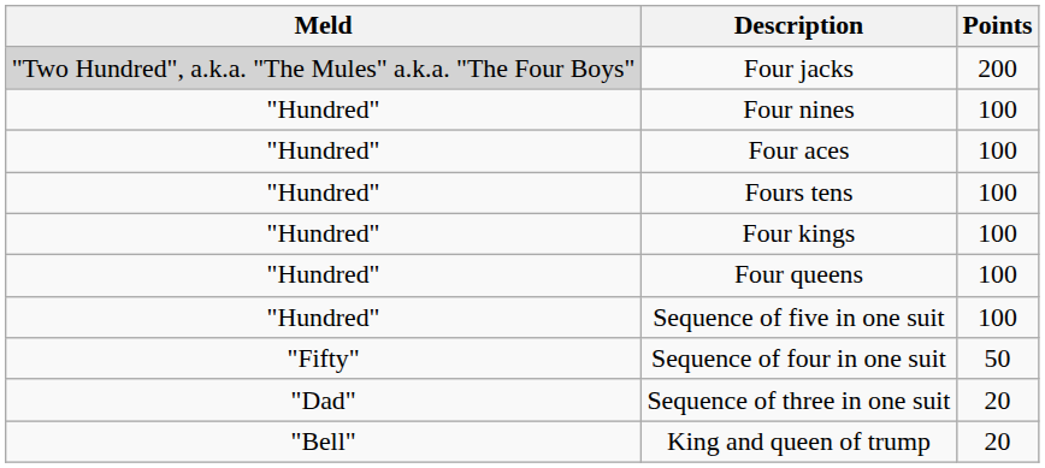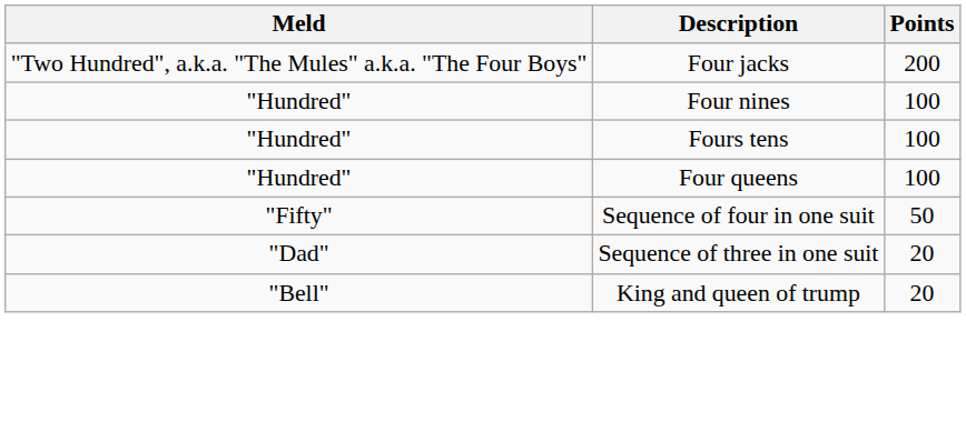 <table class="wikitable" style="text-align:center">
 <tr>
 <th>Meld</th>
 <th>Description</th>
 <th>Points</th>
 </tr>
 <tr>
-<td style="background: lightgrey;">"Two Hundred", a.k.a. "The Mules" a.k.a. "The Four Boys"</td>
+<td>"Two Hundred", a.k.a. "The Mules" a.k.a. "The Four Boys"</td>
 <td>Four jacks</td>
 <td>200</td>
 </tr>
 <tr>
 <td>"Hundred"</td>
 <td>Four nines</td>
 <td>100</td>
 </tr>
 <tr>
 <td>"Hundred"</td>
-<td>Four aces</td>
-<td>100</td>
-</tr>
-<tr>
-<td>"Hundred"</td>
 <td>Fours tens</td>
 <td>100</td>
 </tr>
 <tr>
 <td>"Hundred"</td>
-<td>Four kings</td>
-<td>100</td>
-</tr>
-<tr>
-<td>"Hundred"</td>
 <td>Four queens</td>
-<td>100</td>
-</tr>
-<tr>
-<td>"Hundred"</td>
-<td>Sequence of five in one suit</td>
 <td>100</td>
 </tr>
 <tr>
 <td>"Fifty"</td>
 <td>Sequence of four in one suit</td>
 <td>50</td>
 </tr>
 <tr>
 <td>"Dad"</td>
 <td>Sequence of three in one suit</td>
 <td>20</td>
 </tr>
 <tr :>
 <td>"Bell"</td>
 <td>King and queen of trump</td>
 <td>20</td>
 </tr>
 </table>
